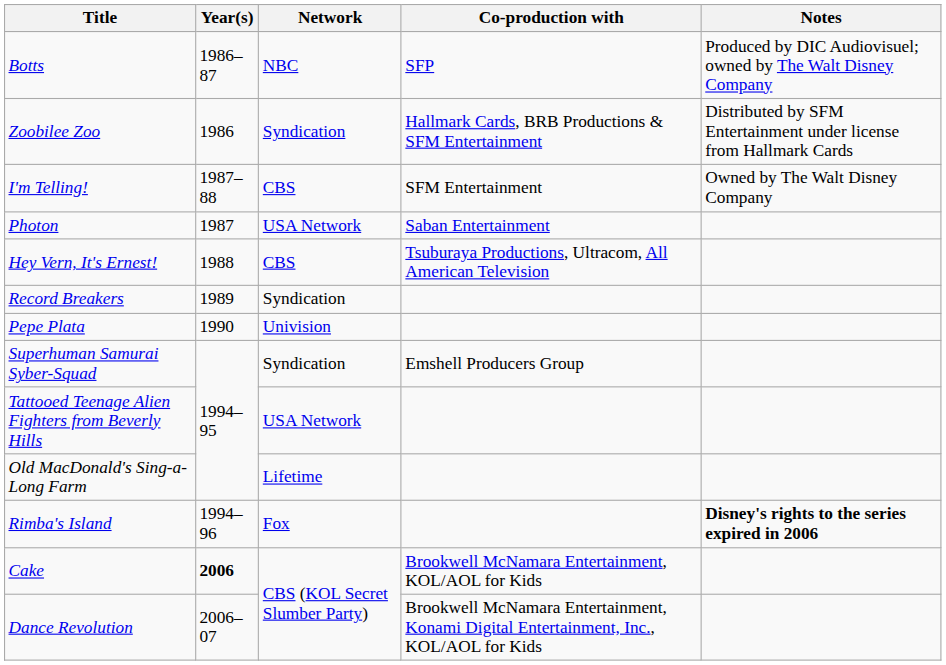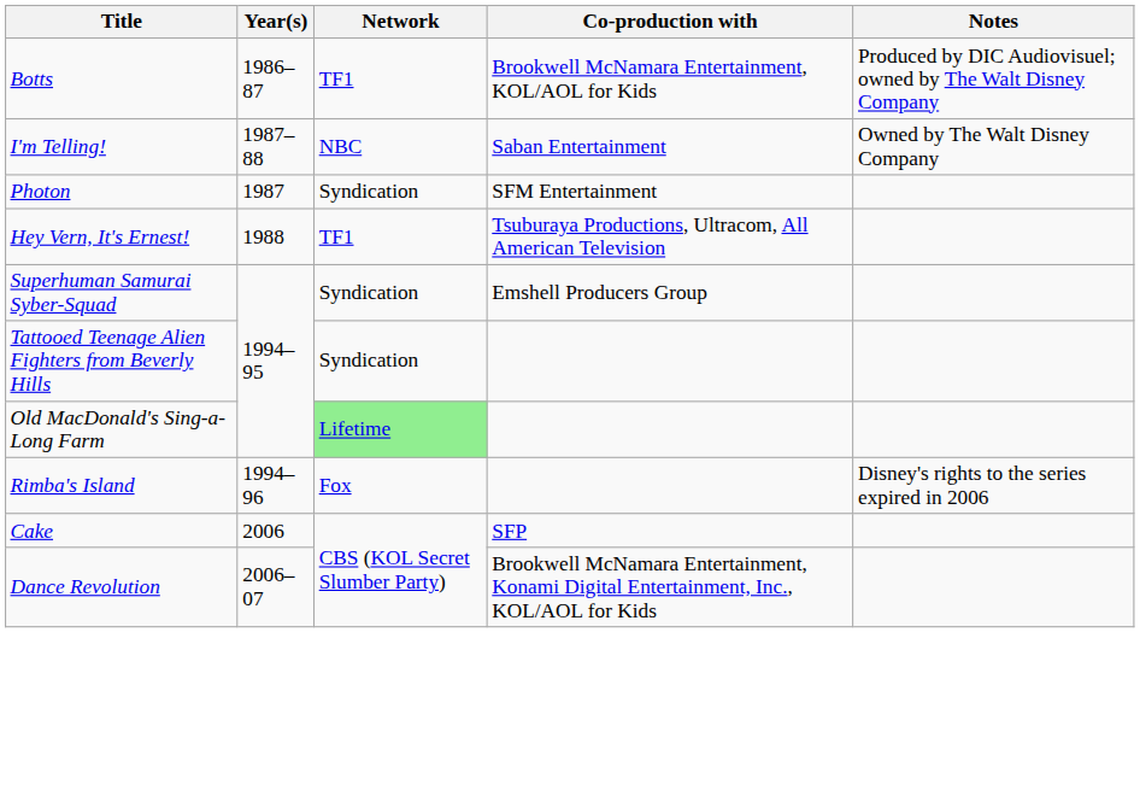 <table class="wikitable sortable">
 <tr>
 <th>Title</th>
 <th>Year(s)</th>
 <th>Network</th>
 <th>Co-production with</th>
 <th>Notes</th>
 </tr>
 <tr>
 <td><em><a href='#'>Botts</a></em></td>
 <td>1986–87</td>
-<td><a href='#'>NBC</a></td>
-<td><a href='#'>SFP</a></td>
+<td><a href='#'>TF1</a></td>
+<td><a href='#'>Brookwell McNamara Entertainment</a>, KOL/AOL for Kids</td>
 <td>Produced by DIC Audiovisuel; owned by <a href='#'>The Walt Disney Company</a></td>
-</tr>
-<tr>
-<td><em><a href='#'>Zoobilee Zoo</a></em></td>
-<td>1986</td>
-<td><a href='#'>Syndication</a></td>
-<td><a href='#'>Hallmark Cards</a>, BRB Productions & <a href='#'>SFM Entertainment</a></td>
-<td>Distributed by SFM Entertainment under license from Hallmark Cards</td>
 </tr>
 <tr>
 <td><em><a href='#'>I'm Telling!</a></em></td>
 <td>1987–88</td>
-<td><a href='#'>CBS</a></td>
-<td>SFM Entertainment</td>
+<td><a href='#'>NBC</a></td>
+<td><a href='#'>Saban Entertainment</a></td>
 <td>Owned by The Walt Disney Company</td>
 </tr>
 <tr>
 <td><em><a href='#'>Photon</a></em></td>
 <td>1987</td>
-<td><a href='#'>USA Network</a></td>
-<td><a href='#'>Saban Entertainment</a></td>
+<td>Syndication</td>
+<td>SFM Entertainment</td>
 <td></td>
 </tr>
 <tr>
 <td><em><a href='#'>Hey Vern, It's Ernest!</a></em></td>
 <td>1988</td>
-<td><a href='#'>CBS</a></td>
+<td><a href='#'>TF1</a></td>
 <td><a href='#'>Tsuburaya Productions</a>, Ultracom, <a href='#'>All American Television</a></td>
-<td></td>
-</tr>
-<tr>
-<td><em><a href='#'>Record Breakers</a></em></td>
-<td>1989</td>
-<td>Syndication</td>
-<td></td>
-<td></td>
-</tr>
-<tr>
-<td><em><a href='#'>Pepe Plata</a></em></td>
-<td>1990</td>
-<td><a href='#'>Univision</a></td>
-<td></td>
 <td></td>
 </tr>
 <tr>
 <td><em><a href='#'>Superhuman Samurai Syber-Squad</a></em></td>
 <td rowspan="3">1994–95</td>
 <td>Syndication</td>
 <td>Emshell Producers Group</td>
 <td></td>
 </tr>
 <tr>
 <td><em><a href='#'>Tattooed Teenage Alien Fighters from Beverly Hills</a></em></td>
-<td><a href='#'>USA Network</a></td>
+<td>Syndication</td>
 <td></td>
 <td></td>
 </tr>
 <tr>
 <td><em>Old MacDonald's Sing-a-Long Farm</em></td>
-<td><a href='#'>Lifetime</a></td>
+<td style="background: lightgreen;"><a href='#'>Lifetime</a></td>
 <td></td>
 <td></td>
 </tr>
 <tr>
 <td><em><a href='#'>Rimba's Island</a></em></td>
 <td>1994–96</td>
 <td><a href='#'>Fox</a></td>
 <td></td>
-<td><strong>Disney's rights to the series expired in 2006</strong></td>
+<td>Disney's rights to the series expired in 2006</td>
 </tr>
 <tr>
 <td><em><a href='#'>Cake</a></em></td>
-<td><strong>2006</strong></td>
+<td>2006</td>
 <td rowspan="2"><a href='#'>CBS</a> (<a href='#'>KOL Secret Slumber Party</a>)</td>
-<td><a href='#'>Brookwell McNamara Entertainment</a>, KOL/AOL for Kids</td>
+<td><a href='#'>SFP</a></td>
 <td></td>
 </tr>
 <tr>
 <td><em><a href='#'>Dance Revolution</a></em></td>
 <td>2006–07</td>
 <td>Brookwell McNamara Entertainment, <a href='#'>Konami Digital Entertainment, Inc.</a>, KOL/AOL for Kids</td>
 <td></td>
 </tr>
 </table>
